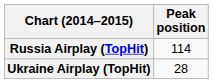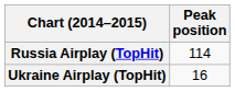 <table class="wikitable plainrowheaders" style="text-align:center">
 <tr>
 <th scope="col">Chart (2014–2015)</th>
 <th scope="col">Peak<br>position</th>
 </tr>
 <tr>
 <th scope="row">Russia Airplay (<a href='#'>TopHit</a>)</th>
 <td>114</td>
 </tr>
 <tr>
 <th scope="row">Ukraine Airplay (TopHit)</th>
-<td>28</td>
+<td>16</td>
 </tr>
 </table>
